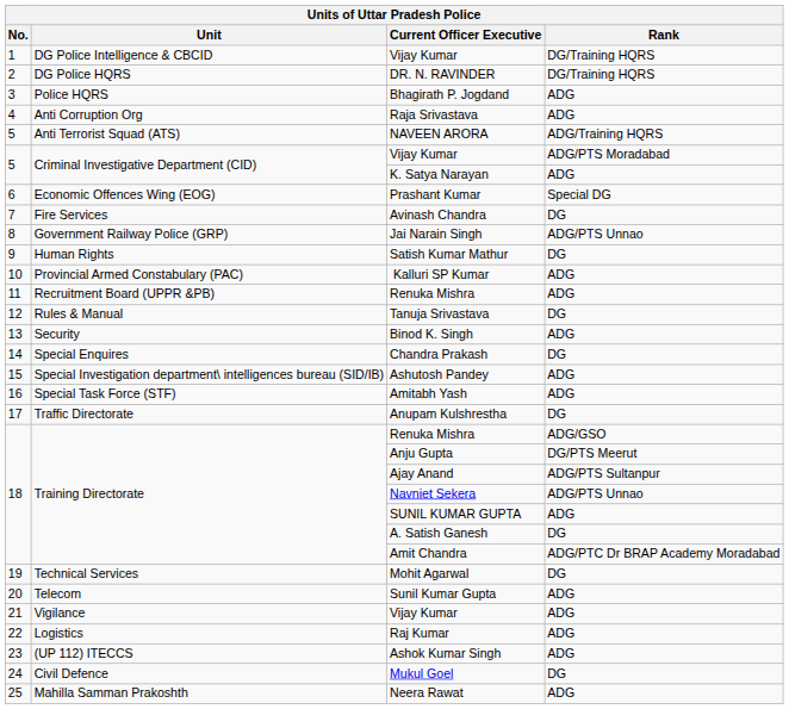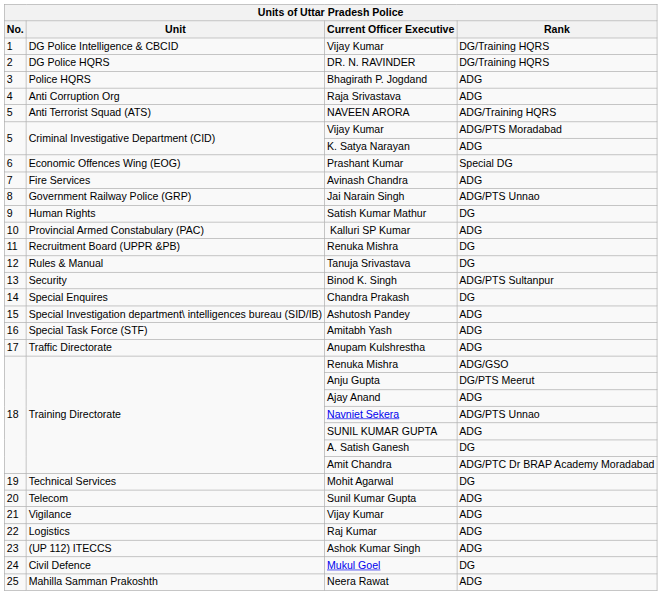 <table class="wikitable sortable" align="center" style="clear:center">
 <tr>
 <th colspan="4">Units of Uttar Pradesh Police</th>
 </tr>
 <tr>
 <th>No.</th>
 <th>Unit</th>
 <th>Current Officer Executive</th>
 <th>Rank</th>
 </tr>
 <tr>
 <td>1</td>
 <td>DG Police Intelligence & CBCID</td>
 <td>Vijay Kumar</td>
 <td>DG/Training HQRS</td>
 </tr>
 <tr>
 <td>2</td>
 <td>DG Police HQRS</td>
 <td>DR. N. RAVINDER</td>
 <td>DG/Training HQRS</td>
 </tr>
 <tr>
 <td>3</td>
 <td>Police HQRS</td>
 <td>Bhagirath P. Jogdand</td>
 <td>ADG</td>
 </tr>
 <tr>
 <td>4</td>
 <td>Anti Corruption Org</td>
 <td>Raja Srivastava</td>
 <td>ADG</td>
 </tr>
 <tr>
 <td>5</td>
 <td>Anti Terrorist Squad (ATS)</td>
 <td>NAVEEN ARORA</td>
 <td>ADG/Training HQRS</td>
 </tr>
 <tr>
 <td rowspan="2">5</td>
 <td rowspan="2">Criminal Investigative Department (CID)</td>
 <td>Vijay Kumar</td>
 <td>ADG/PTS Moradabad</td>
 </tr>
 <tr>
 <td>K. Satya Narayan</td>
 <td>ADG</td>
 </tr>
 <tr>
 <td>6</td>
 <td>Economic Offences Wing (EOG)</td>
 <td>Prashant Kumar</td>
 <td>Special DG</td>
 </tr>
 <tr>
 <td>7</td>
 <td>Fire Services</td>
 <td>Avinash Chandra</td>
-<td>DG</td>
+<td>ADG</td>
 </tr>
 <tr>
 <td>8</td>
 <td>Government Railway Police (GRP)</td>
 <td>Jai Narain Singh</td>
 <td>ADG/PTS Unnao</td>
 </tr>
 <tr>
 <td>9</td>
 <td>Human Rights</td>
 <td>Satish Kumar Mathur</td>
 <td>DG</td>
 </tr>
 <tr>
 <td>10</td>
 <td>Provincial Armed Constabulary (PAC)</td>
 <td> Kalluri SP Kumar</td>
 <td>ADG</td>
 </tr>
 <tr>
 <td>11</td>
 <td>Recruitment Board (UPPR &PB)</td>
 <td>Renuka Mishra</td>
-<td>ADG</td>
+<td>DG</td>
 </tr>
 <tr>
 <td>12</td>
 <td>Rules & Manual</td>
 <td>Tanuja Srivastava</td>
 <td>DG</td>
 </tr>
 <tr>
 <td>13</td>
 <td>Security</td>
 <td>Binod K. Singh</td>
-<td>ADG</td>
+<td>ADG/PTS Sultanpur</td>
 </tr>
 <tr>
 <td>14</td>
 <td>Special Enquires</td>
 <td>Chandra Prakash</td>
 <td>DG</td>
 </tr>
 <tr>
 <td>15</td>
 <td>Special Investigation department\ intelligences bureau (SID/IB)</td>
 <td>Ashutosh Pandey</td>
 <td>ADG</td>
 </tr>
 <tr>
 <td>16</td>
 <td>Special Task Force (STF)</td>
 <td>Amitabh Yash</td>
 <td>ADG</td>
 </tr>
 <tr>
 <td>17</td>
 <td>Traffic Directorate</td>
 <td>Anupam Kulshrestha</td>
-<td>DG</td>
+<td>ADG</td>
 </tr>
 <tr>
 <td rowspan="7">18</td>
 <td rowspan="7">Training Directorate</td>
 <td>Renuka Mishra</td>
 <td>ADG/GSO</td>
 </tr>
 <tr>
 <td>Anju Gupta</td>
 <td>DG/PTS Meerut</td>
 </tr>
 <tr>
 <td>Ajay Anand</td>
-<td>ADG/PTS Sultanpur</td>
+<td>ADG</td>
 </tr>
 <tr>
 <td><a href='#'>Navniet Sekera</a></td>
 <td>ADG/PTS Unnao</td>
 </tr>
 <tr>
 <td>SUNIL KUMAR GUPTA</td>
 <td>ADG</td>
 </tr>
 <tr>
 <td>A. Satish Ganesh</td>
 <td>DG</td>
 </tr>
 <tr>
 <td>Amit Chandra</td>
 <td>ADG/PTC Dr BRAP Academy Moradabad</td>
 </tr>
 <tr>
 <td>19</td>
 <td>Technical Services</td>
 <td>Mohit Agarwal</td>
 <td>DG</td>
 </tr>
 <tr>
 <td>20</td>
 <td>Telecom</td>
 <td>Sunil Kumar Gupta</td>
 <td>ADG</td>
 </tr>
 <tr>
 <td>21</td>
 <td>Vigilance</td>
 <td>Vijay Kumar</td>
 <td>ADG</td>
 </tr>
 <tr>
 <td>22</td>
 <td>Logistics</td>
 <td>Raj Kumar</td>
 <td>ADG</td>
 </tr>
 <tr>
 <td>23</td>
 <td>(UP 112) ITECCS</td>
 <td>Ashok Kumar Singh</td>
 <td>ADG</td>
 </tr>
 <tr>
 <td>24</td>
 <td>Civil Defence</td>
 <td><a href='#'>Mukul Goel</a></td>
 <td>DG</td>
 </tr>
 <tr>
 <td>25</td>
 <td>Mahilla Samman Prakoshth</td>
 <td>Neera Rawat</td>
 <td>ADG</td>
 </tr>
 </table>
